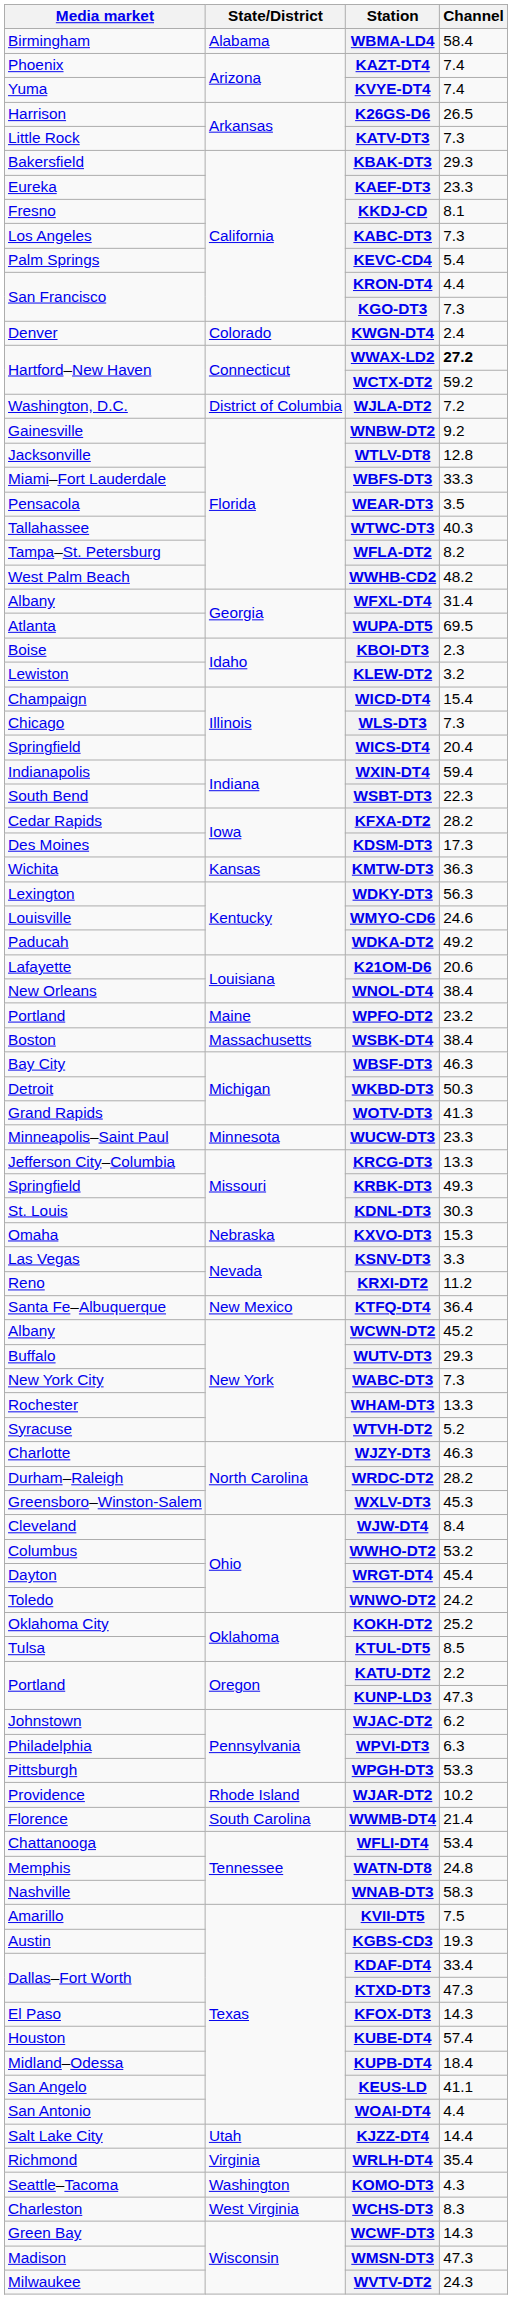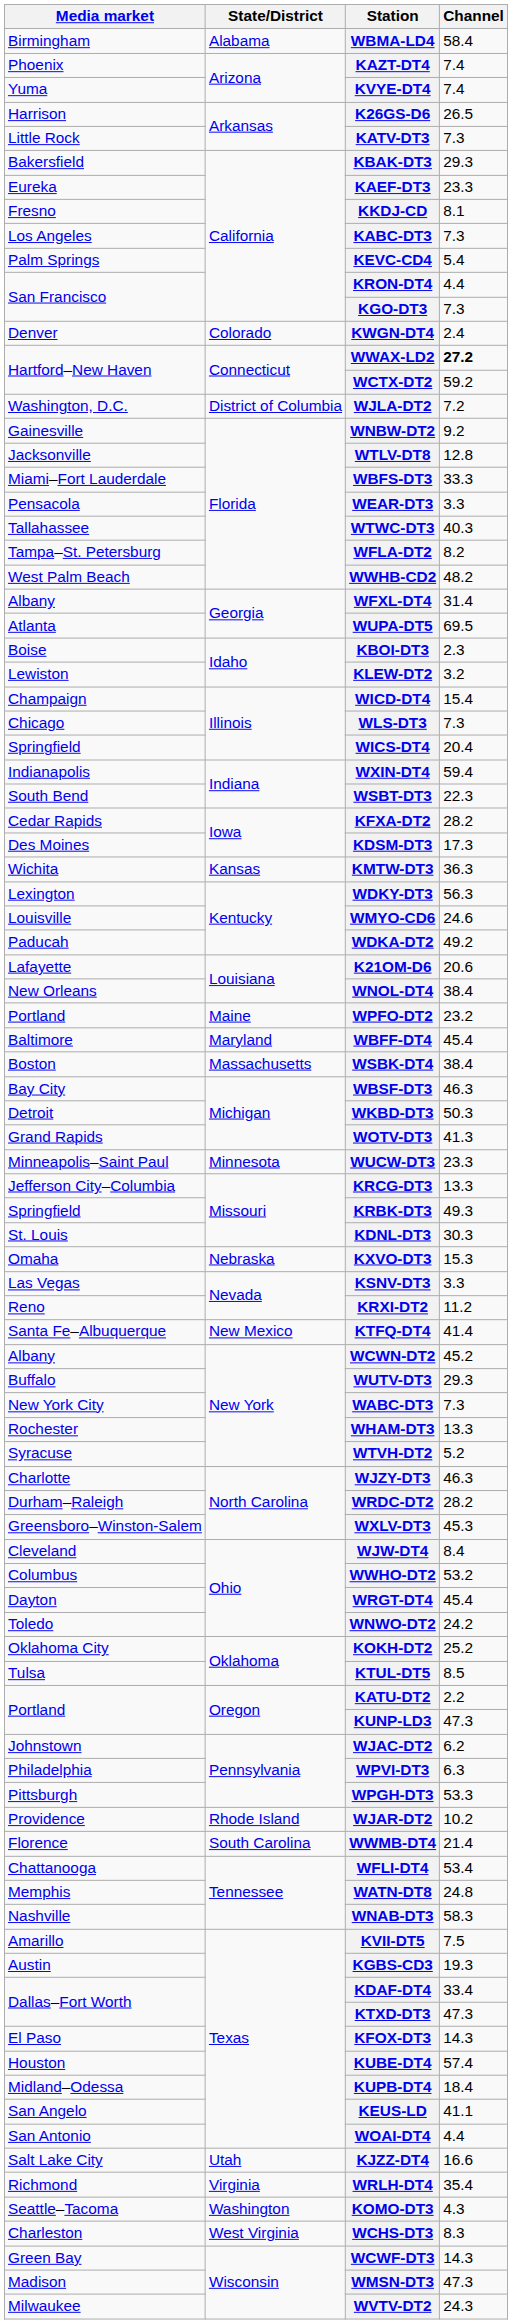 <table class="wikitable sortable">
 <tr>
 <th scope="col"><a href='#'>Media market</a></th>
 <th scope="col">State/District</th>
 <th scope="col">Station</th>
 <th scope="col">Channel</th>
 </tr>
 <tr>
 <td><a href='#'>Birmingham</a></td>
 <td><a href='#'>Alabama</a></td>
 <th scope="row"><a href='#'>WBMA-LD4</a></th>
 <td>58.4</td>
 </tr>
 <tr>
 <td><a href='#'>Phoenix</a></td>
 <td rowspan="2"><a href='#'>Arizona</a></td>
 <th scope="row"><a href='#'>KAZT-DT4</a></th>
 <td>7.4</td>
 </tr>
 <tr>
 <td><a href='#'>Yuma</a></td>
 <th scope="row"><a href='#'>KVYE-DT4</a></th>
 <td>7.4</td>
 </tr>
 <tr>
 <td><a href='#'>Harrison</a></td>
 <td rowspan="2"><a href='#'>Arkansas</a></td>
 <th scope="row"><a href='#'>K26GS-D6</a></th>
 <td>26.5</td>
 </tr>
 <tr>
 <td><a href='#'>Little Rock</a></td>
 <th scope="row"><a href='#'>KATV-DT3</a></th>
 <td>7.3</td>
 </tr>
 <tr>
 <td><a href='#'>Bakersfield</a></td>
 <td rowspan="7"><a href='#'>California</a></td>
 <th scope="row"><a href='#'>KBAK-DT3</a></th>
 <td>29.3</td>
 </tr>
 <tr>
 <td><a href='#'>Eureka</a></td>
 <th scope="row"><a href='#'>KAEF-DT3</a></th>
 <td>23.3</td>
 </tr>
 <tr>
 <td><a href='#'>Fresno</a></td>
 <th scope="row"><a href='#'>KKDJ-CD</a></th>
 <td>8.1</td>
 </tr>
 <tr>
 <td><a href='#'>Los Angeles</a></td>
 <th scope="row"><a href='#'>KABC-DT3</a></th>
 <td>7.3</td>
 </tr>
 <tr>
 <td><a href='#'>Palm Springs</a></td>
 <th scope="row"><a href='#'>KEVC-CD4</a></th>
 <td>5.4</td>
 </tr>
 <tr>
 <td rowspan="2"><a href='#'>San Francisco</a></td>
 <th scope="row"><a href='#'>KRON-DT4</a></th>
 <td>4.4</td>
 </tr>
 <tr>
 <th scope="row"><a href='#'>KGO-DT3</a></th>
 <td>7.3</td>
 </tr>
 <tr>
 <td><a href='#'>Denver</a></td>
 <td><a href='#'>Colorado</a></td>
 <th scope="row"><a href='#'>KWGN-DT4</a></th>
 <td>2.4</td>
 </tr>
 <tr>
 <td rowspan="2"><a href='#'>Hartford</a>–<a href='#'>New Haven</a></td>
 <td rowspan="2"><a href='#'>Connecticut</a></td>
 <th scope="row"><a href='#'>WWAX-LD2</a></th>
 <td><strong>27.2</strong></td>
 </tr>
 <tr>
 <th scope="row"><a href='#'>WCTX-DT2</a></th>
 <td>59.2</td>
 </tr>
 <tr>
 <td><a href='#'>Washington, D.C.</a></td>
 <td><a href='#'>District of Columbia</a></td>
 <th scope="row"><a href='#'>WJLA-DT2</a></th>
 <td>7.2</td>
 </tr>
 <tr>
 <td><a href='#'>Gainesville</a></td>
 <td rowspan="7"><a href='#'>Florida</a></td>
 <th scope="row"><a href='#'>WNBW-DT2</a></th>
 <td>9.2</td>
 </tr>
 <tr>
 <td><a href='#'>Jacksonville</a></td>
 <th scope="row"><a href='#'>WTLV-DT8</a></th>
 <td>12.8</td>
 </tr>
 <tr>
 <td><a href='#'>Miami</a>–<a href='#'>Fort Lauderdale</a></td>
 <th scope="row"><a href='#'>WBFS-DT3</a></th>
 <td>33.3</td>
 </tr>
 <tr>
 <td><a href='#'>Pensacola</a></td>
 <th scope="row"><a href='#'>WEAR-DT3</a></th>
-<td>3.5</td>
+<td>3.3</td>
 </tr>
 <tr>
 <td><a href='#'>Tallahassee</a></td>
 <th scope="row"><a href='#'>WTWC-DT3</a></th>
 <td>40.3</td>
 </tr>
 <tr>
 <td><a href='#'>Tampa</a>–<a href='#'>St. Petersburg</a></td>
 <th scope="row"><a href='#'>WFLA-DT2</a></th>
 <td>8.2</td>
 </tr>
 <tr>
 <td><a href='#'>West Palm Beach</a></td>
 <th scope="row"><a href='#'>WWHB-CD2</a></th>
 <td>48.2</td>
 </tr>
 <tr>
 <td><a href='#'>Albany</a></td>
 <td rowspan="2"><a href='#'>Georgia</a></td>
 <th scope="row"><a href='#'>WFXL-DT4</a></th>
 <td>31.4</td>
 </tr>
 <tr>
 <td><a href='#'>Atlanta</a></td>
 <th scope="row"><a href='#'>WUPA-DT5</a></th>
 <td>69.5</td>
 </tr>
 <tr>
 <td><a href='#'>Boise</a></td>
 <td rowspan="2"><a href='#'>Idaho</a></td>
 <th scope="row"><a href='#'>KBOI-DT3</a></th>
 <td>2.3</td>
 </tr>
 <tr>
 <td><a href='#'>Lewiston</a></td>
 <th scope="row"><a href='#'>KLEW-DT2</a></th>
 <td>3.2</td>
 </tr>
 <tr>
 <td><a href='#'>Champaign</a></td>
 <td rowspan="3"><a href='#'>Illinois</a></td>
 <th scope="row"><a href='#'>WICD-DT4</a></th>
 <td>15.4</td>
 </tr>
 <tr>
 <td><a href='#'>Chicago</a></td>
 <th scope="row"><a href='#'>WLS-DT3</a></th>
 <td>7.3</td>
 </tr>
 <tr>
 <td><a href='#'>Springfield</a></td>
 <th scope="row"><a href='#'>WICS-DT4</a></th>
 <td>20.4</td>
 </tr>
 <tr>
 <td><a href='#'>Indianapolis</a></td>
 <td rowspan="2"><a href='#'>Indiana</a></td>
 <th scope="row"><a href='#'>WXIN-DT4</a></th>
 <td>59.4</td>
 </tr>
 <tr>
 <td><a href='#'>South Bend</a></td>
 <th scope="row"><a href='#'>WSBT-DT3</a></th>
 <td>22.3</td>
 </tr>
 <tr>
 <td><a href='#'>Cedar Rapids</a></td>
 <td rowspan="2"><a href='#'>Iowa</a></td>
 <th scope="row"><a href='#'>KFXA-DT2</a></th>
 <td>28.2</td>
 </tr>
 <tr>
 <td><a href='#'>Des Moines</a></td>
 <th scope="row"><a href='#'>KDSM-DT3</a></th>
 <td>17.3</td>
 </tr>
 <tr>
 <td><a href='#'>Wichita</a></td>
 <td><a href='#'>Kansas</a></td>
 <th scope="row"><a href='#'>KMTW-DT3</a></th>
 <td>36.3</td>
 </tr>
 <tr>
 <td><a href='#'>Lexington</a></td>
 <td rowspan="3"><a href='#'>Kentucky</a></td>
 <th scope="row"><a href='#'>WDKY-DT3</a></th>
 <td>56.3</td>
 </tr>
 <tr>
 <td><a href='#'>Louisville</a></td>
 <th scope="row"><a href='#'>WMYO-CD6</a></th>
 <td>24.6</td>
 </tr>
 <tr>
 <td><a href='#'>Paducah</a></td>
 <th scope="row"><a href='#'>WDKA-DT2</a></th>
 <td>49.2</td>
 </tr>
 <tr>
 <td><a href='#'>Lafayette</a></td>
 <td rowspan="2"><a href='#'>Louisiana</a></td>
 <th scope="row"><a href='#'>K21OM-D6</a></th>
 <td>20.6</td>
 </tr>
 <tr>
 <td><a href='#'>New Orleans</a></td>
 <th scope="row"><a href='#'>WNOL-DT4</a></th>
 <td>38.4</td>
 </tr>
 <tr>
 <td><a href='#'>Portland</a></td>
 <td><a href='#'>Maine</a></td>
 <th scope="row"><a href='#'>WPFO-DT2</a></th>
 <td>23.2</td>
 </tr>
 <tr>
+<td><a href='#'>Baltimore</a></td>
+<td><a href='#'>Maryland</a></td>
+<th scope="row"><a href='#'>WBFF-DT4</a></th>
+<td>45.4</td>
+</tr>
+<tr>
 <td><a href='#'>Boston</a></td>
 <td><a href='#'>Massachusetts</a></td>
 <th scope="row"><a href='#'>WSBK-DT4</a></th>
 <td>38.4</td>
 </tr>
 <tr>
 <td><a href='#'>Bay City</a></td>
 <td rowspan="3"><a href='#'>Michigan</a></td>
 <th scope="row"><a href='#'>WBSF-DT3</a></th>
 <td>46.3</td>
 </tr>
 <tr>
 <td><a href='#'>Detroit</a></td>
 <th scope="row"><a href='#'>WKBD-DT3</a></th>
 <td>50.3</td>
 </tr>
 <tr>
 <td><a href='#'>Grand Rapids</a></td>
 <th scope="row"><a href='#'>WOTV-DT3</a></th>
 <td>41.3</td>
 </tr>
 <tr>
 <td><a href='#'>Minneapolis</a>–<a href='#'>Saint Paul</a></td>
 <td><a href='#'>Minnesota</a></td>
 <th scope="row"><a href='#'>WUCW-DT3</a></th>
 <td>23.3</td>
 </tr>
 <tr>
 <td><a href='#'>Jefferson City</a>–<a href='#'>Columbia</a></td>
 <td rowspan="3"><a href='#'>Missouri</a></td>
 <th scope="row"><a href='#'>KRCG-DT3</a></th>
 <td>13.3</td>
 </tr>
 <tr>
 <td><a href='#'>Springfield</a></td>
 <th scope="row"><a href='#'>KRBK-DT3</a></th>
 <td>49.3</td>
 </tr>
 <tr>
 <td><a href='#'>St. Louis</a></td>
 <th scope="row"><a href='#'>KDNL-DT3</a></th>
 <td>30.3</td>
 </tr>
 <tr>
 <td><a href='#'>Omaha</a></td>
 <td><a href='#'>Nebraska</a></td>
 <th scope="row"><a href='#'>KXVO-DT3</a></th>
 <td>15.3</td>
 </tr>
 <tr>
 <td><a href='#'>Las Vegas</a></td>
 <td rowspan="2"><a href='#'>Nevada</a></td>
 <th scope="row"><a href='#'>KSNV-DT3</a></th>
 <td>3.3</td>
 </tr>
 <tr>
 <td><a href='#'>Reno</a></td>
 <th scope="row"><a href='#'>KRXI-DT2</a></th>
 <td>11.2</td>
 </tr>
 <tr>
 <td><a href='#'>Santa Fe</a>–<a href='#'>Albuquerque</a></td>
 <td><a href='#'>New Mexico</a></td>
 <th scope="row"><a href='#'>KTFQ-DT4</a></th>
-<td>36.4</td>
+<td>41.4</td>
 </tr>
 <tr>
 <td><a href='#'>Albany</a></td>
 <td rowspan="5"><a href='#'>New York</a></td>
 <th scope="row"><a href='#'>WCWN-DT2</a></th>
 <td>45.2</td>
 </tr>
 <tr>
 <td><a href='#'>Buffalo</a></td>
 <th scope="row"><a href='#'>WUTV-DT3</a></th>
 <td>29.3</td>
 </tr>
 <tr>
 <td><a href='#'>New York City</a></td>
 <th scope="row"><a href='#'>WABC-DT3</a></th>
 <td>7.3</td>
 </tr>
 <tr>
 <td><a href='#'>Rochester</a></td>
 <th scope="row"><a href='#'>WHAM-DT3</a></th>
 <td>13.3</td>
 </tr>
 <tr>
 <td><a href='#'>Syracuse</a></td>
 <th scope="row"><a href='#'>WTVH-DT2</a></th>
 <td>5.2</td>
 </tr>
 <tr>
 <td><a href='#'>Charlotte</a></td>
 <td rowspan="3"><a href='#'>North Carolina</a></td>
 <th scope="row"><a href='#'>WJZY-DT3</a></th>
 <td>46.3</td>
 </tr>
 <tr>
 <td><a href='#'>Durham</a>–<a href='#'>Raleigh</a></td>
 <th scope="row"><a href='#'>WRDC-DT2</a></th>
 <td>28.2</td>
 </tr>
 <tr>
 <td><a href='#'>Greensboro</a>–<a href='#'>Winston-Salem</a></td>
 <th scope="row"><a href='#'>WXLV-DT3</a></th>
 <td>45.3</td>
 </tr>
 <tr>
 <td><a href='#'>Cleveland</a></td>
 <td rowspan="4"><a href='#'>Ohio</a></td>
 <th scope="row"><a href='#'>WJW-DT4</a></th>
 <td>8.4</td>
 </tr>
 <tr>
 <td><a href='#'>Columbus</a></td>
 <th scope="row"><a href='#'>WWHO-DT2</a></th>
 <td>53.2</td>
 </tr>
 <tr>
 <td><a href='#'>Dayton</a></td>
 <th scope="row"><a href='#'>WRGT-DT4</a></th>
 <td>45.4</td>
 </tr>
 <tr>
 <td><a href='#'>Toledo</a></td>
 <th scope="row"><a href='#'>WNWO-DT2</a></th>
 <td>24.2</td>
 </tr>
 <tr>
 <td><a href='#'>Oklahoma City</a></td>
 <td rowspan="2"><a href='#'>Oklahoma</a></td>
 <th scope="row"><a href='#'>KOKH-DT2</a></th>
 <td>25.2</td>
 </tr>
 <tr>
 <td><a href='#'>Tulsa</a></td>
 <th scope="row"><a href='#'>KTUL-DT5</a></th>
 <td>8.5</td>
 </tr>
 <tr>
 <td rowspan="2"><a href='#'>Portland</a></td>
 <td rowspan="2"><a href='#'>Oregon</a></td>
 <th scope="row"><a href='#'>KATU-DT2</a></th>
 <td>2.2</td>
 </tr>
 <tr>
 <th scope="row"><a href='#'>KUNP-LD3</a></th>
 <td>47.3</td>
 </tr>
 <tr>
 <td><a href='#'>Johnstown</a></td>
 <td rowspan="3"><a href='#'>Pennsylvania</a></td>
 <th scope="row"><a href='#'>WJAC-DT2</a></th>
 <td>6.2</td>
 </tr>
 <tr>
 <td><a href='#'>Philadelphia</a></td>
 <th scope="row"><a href='#'>WPVI-DT3</a></th>
 <td>6.3</td>
 </tr>
 <tr>
 <td><a href='#'>Pittsburgh</a></td>
 <th scope="row"><a href='#'>WPGH-DT3</a></th>
 <td>53.3</td>
 </tr>
 <tr>
 <td><a href='#'>Providence</a></td>
 <td><a href='#'>Rhode Island</a></td>
 <th scope="row"><a href='#'>WJAR-DT2</a></th>
 <td>10.2</td>
 </tr>
 <tr>
 <td><a href='#'>Florence</a></td>
 <td><a href='#'>South Carolina</a></td>
 <th scope="row"><a href='#'>WWMB-DT4</a></th>
 <td>21.4</td>
 </tr>
 <tr>
 <td><a href='#'>Chattanooga</a></td>
 <td rowspan="3"><a href='#'>Tennessee</a></td>
 <th scope="row"><a href='#'>WFLI-DT4</a></th>
 <td>53.4</td>
 </tr>
 <tr>
 <td><a href='#'>Memphis</a></td>
 <th scope="row"><a href='#'>WATN-DT8</a></th>
 <td>24.8</td>
 </tr>
 <tr>
 <td><a href='#'>Nashville</a></td>
 <th scope="row"><a href='#'>WNAB-DT3</a></th>
 <td>58.3</td>
 </tr>
 <tr>
 <td><a href='#'>Amarillo</a></td>
 <td rowspan="9"><a href='#'>Texas</a></td>
 <th scope="row"><a href='#'>KVII-DT5</a></th>
 <td>7.5</td>
 </tr>
 <tr>
 <td><a href='#'>Austin</a></td>
 <th scope="row"><a href='#'>KGBS-CD3</a></th>
 <td>19.3</td>
 </tr>
 <tr>
 <td rowspan="2"><a href='#'>Dallas</a>–<a href='#'>Fort Worth</a></td>
 <th scope="row"><a href='#'>KDAF-DT4</a></th>
 <td>33.4</td>
 </tr>
 <tr>
 <th scope="row"><a href='#'>KTXD-DT3</a></th>
 <td>47.3</td>
 </tr>
 <tr>
 <td><a href='#'>El Paso</a></td>
 <th scope="row"><a href='#'>KFOX-DT3</a></th>
 <td>14.3</td>
 </tr>
 <tr>
 <td><a href='#'>Houston</a></td>
 <th scope="row"><a href='#'>KUBE-DT4</a></th>
 <td>57.4</td>
 </tr>
 <tr>
 <td><a href='#'>Midland</a>–<a href='#'>Odessa</a></td>
 <th scope="row"><a href='#'>KUPB-DT4</a></th>
 <td>18.4</td>
 </tr>
 <tr>
 <td><a href='#'>San Angelo</a></td>
 <th scope="row"><a href='#'>KEUS-LD</a></th>
 <td>41.1</td>
 </tr>
 <tr>
 <td><a href='#'>San Antonio</a></td>
 <th scope="row"><a href='#'>WOAI-DT4</a></th>
 <td>4.4</td>
 </tr>
 <tr>
 <td><a href='#'>Salt Lake City</a></td>
 <td><a href='#'>Utah</a></td>
 <th scope="row"><a href='#'>KJZZ-DT4</a></th>
-<td>14.4</td>
+<td>16.6</td>
 </tr>
 <tr>
 <td><a href='#'>Richmond</a></td>
 <td><a href='#'>Virginia</a></td>
 <th scope="row"><a href='#'>WRLH-DT4</a></th>
 <td>35.4</td>
 </tr>
 <tr>
 <td><a href='#'>Seattle</a>–<a href='#'>Tacoma</a></td>
 <td><a href='#'>Washington</a></td>
 <th scope="row"><a href='#'>KOMO-DT3</a></th>
 <td>4.3</td>
 </tr>
 <tr>
 <td><a href='#'>Charleston</a></td>
 <td><a href='#'>West Virginia</a></td>
 <th scope="row"><a href='#'>WCHS-DT3</a></th>
 <td>8.3</td>
 </tr>
 <tr>
 <td><a href='#'>Green Bay</a></td>
 <td rowspan="3"><a href='#'>Wisconsin</a></td>
 <th scope="row"><a href='#'>WCWF-DT3</a></th>
 <td>14.3</td>
 </tr>
 <tr>
 <td><a href='#'>Madison</a></td>
 <th scope="row"><a href='#'>WMSN-DT3</a></th>
 <td>47.3</td>
 </tr>
 <tr>
 <td><a href='#'>Milwaukee</a></td>
 <th scope="row"><a href='#'>WVTV-DT2</a></th>
 <td>24.3</td>
 </tr>
 </table>
